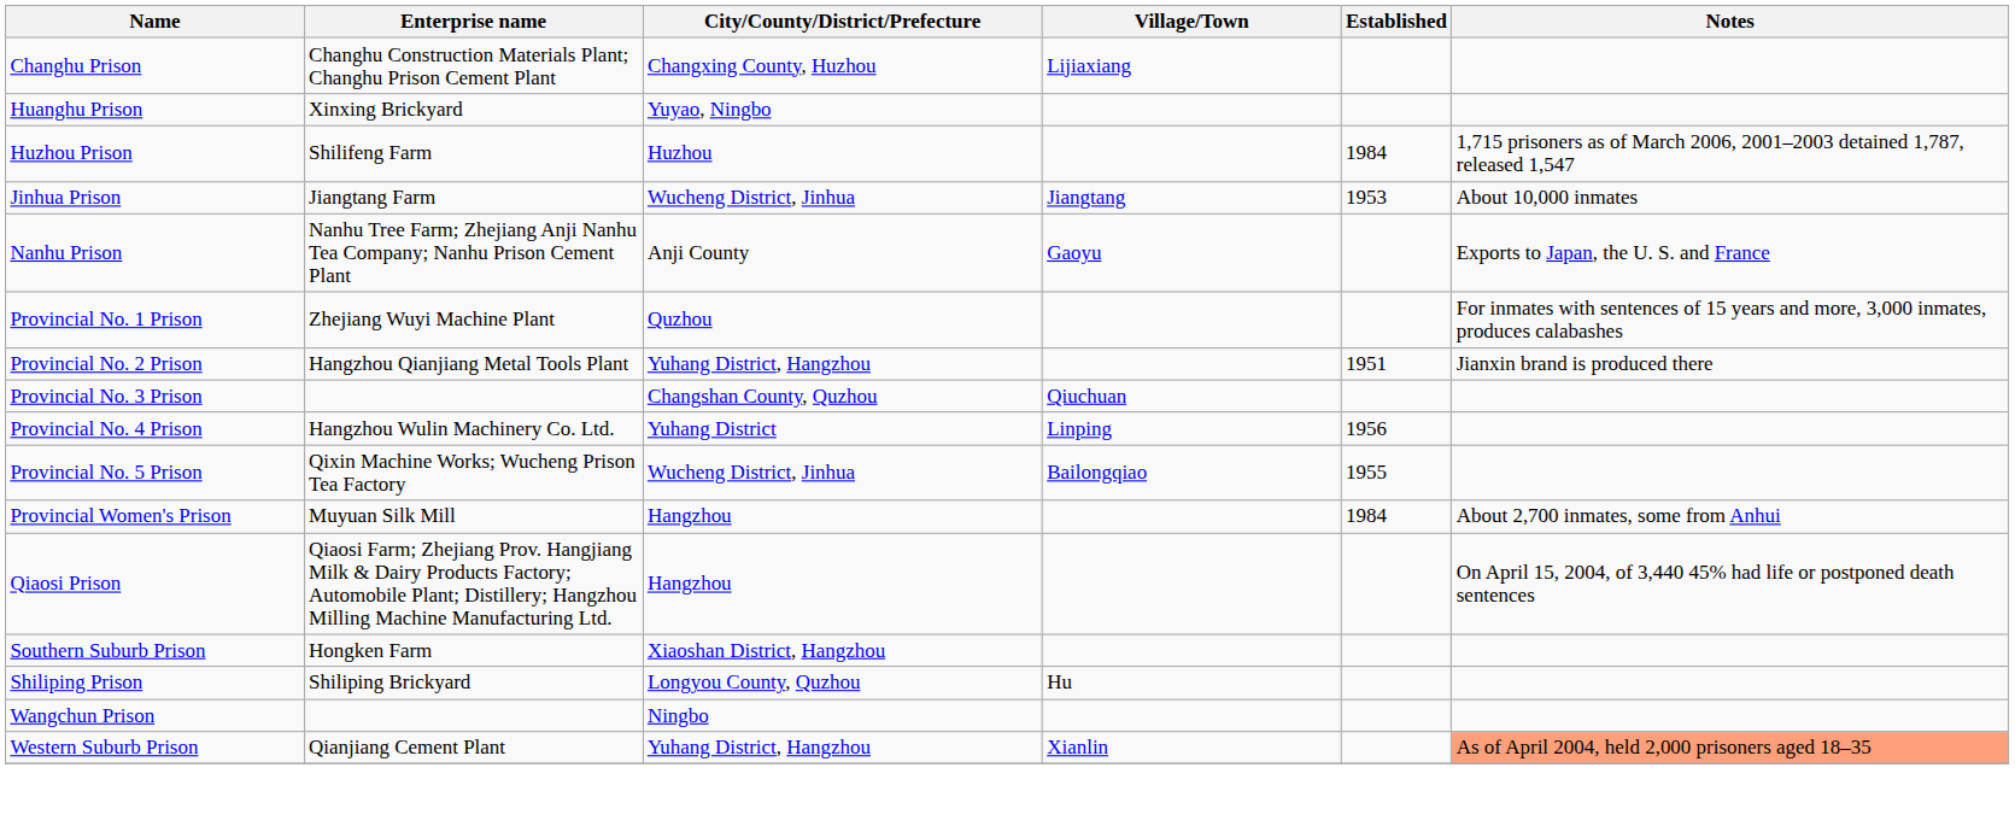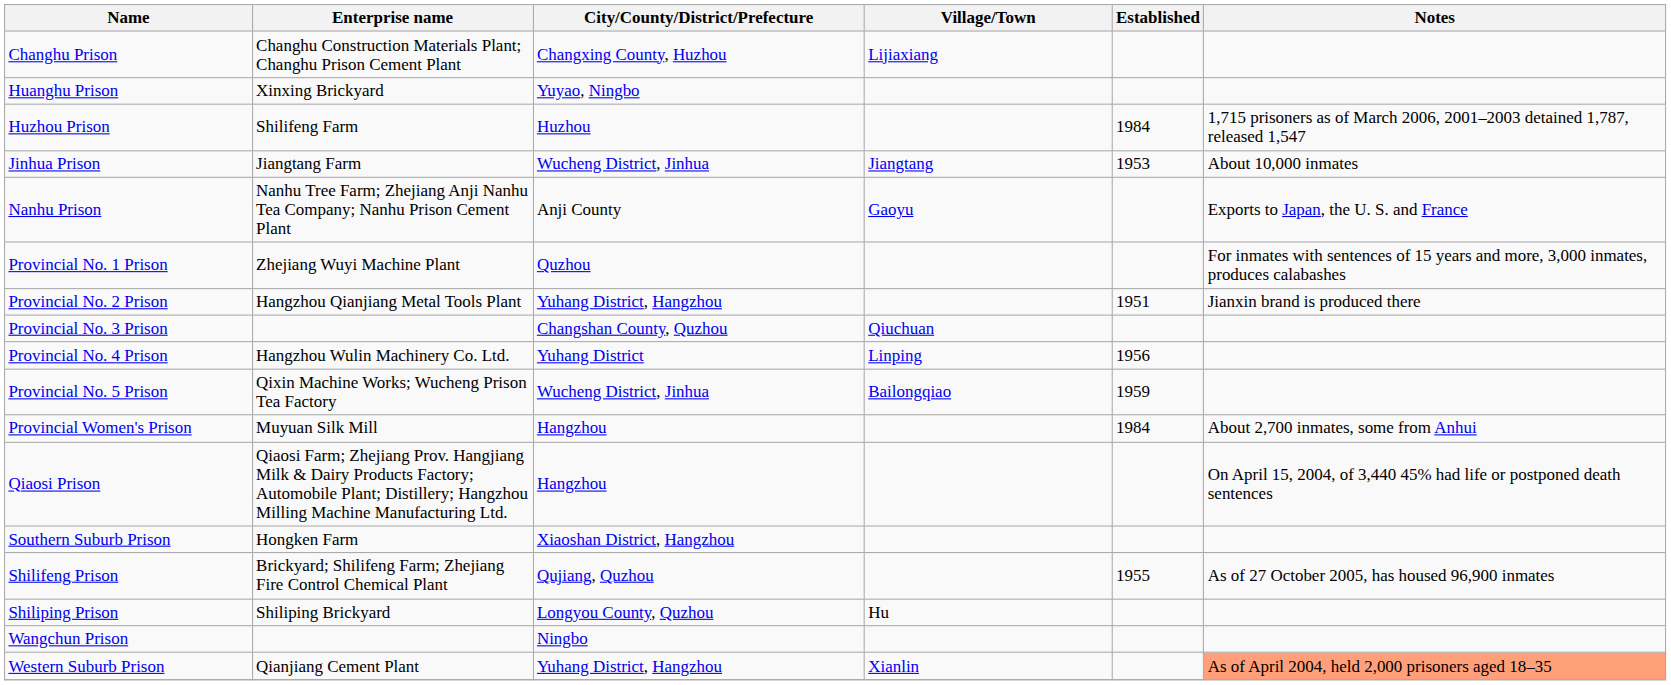 <table class="wikitable">
 <tr>
 <th width=15%>Name</th>
 <th width=17%>Enterprise name</th>
 <th width=20%>City/County/District/Prefecture</th>
 <th width=15%>Village/Town</th>
 <th width=5%>Established</th>
 <th width=28%>Notes</th>
 </tr>
 <tr>
 <td><a href='#'>Changhu Prison</a></td>
 <td>Changhu Construction Materials Plant; Changhu Prison Cement Plant</td>
 <td><a href='#'>Changxing County</a>, <a href='#'>Huzhou</a></td>
 <td><a href='#'>Lijiaxiang</a></td>
 <td></td>
 <td></td>
 </tr>
 <tr>
 <td><a href='#'>Huanghu Prison</a></td>
 <td>Xinxing Brickyard</td>
 <td><a href='#'>Yuyao</a>, <a href='#'>Ningbo</a></td>
 <td></td>
 <td></td>
 <td></td>
 </tr>
 <tr>
 <td><a href='#'>Huzhou Prison</a></td>
 <td>Shilifeng Farm</td>
 <td><a href='#'>Huzhou</a></td>
 <td></td>
 <td>1984</td>
 <td>1,715 prisoners as of March 2006, 2001–2003 detained 1,787, released 1,547</td>
 </tr>
 <tr>
 <td><a href='#'>Jinhua Prison</a></td>
 <td>Jiangtang Farm</td>
 <td><a href='#'>Wucheng District</a>, <a href='#'>Jinhua</a></td>
 <td><a href='#'>Jiangtang</a></td>
 <td>1953</td>
 <td>About 10,000 inmates</td>
 </tr>
 <tr>
 <td><a href='#'>Nanhu Prison</a></td>
 <td>Nanhu Tree Farm; Zhejiang Anji Nanhu Tea Company; Nanhu Prison Cement Plant</td>
 <td>Anji County</td>
 <td><a href='#'>Gaoyu</a></td>
 <td></td>
 <td>Exports to <a href='#'>Japan</a>, the U. S. and <a href='#'>France</a></td>
 </tr>
 <tr>
 <td><a href='#'>Provincial No. 1 Prison</a></td>
 <td>Zhejiang Wuyi Machine Plant</td>
 <td><a href='#'>Quzhou</a></td>
 <td></td>
 <td></td>
 <td>For inmates with sentences of 15 years and more, 3,000 inmates, produces calabashes</td>
 </tr>
 <tr>
 <td><a href='#'>Provincial No. 2 Prison</a></td>
 <td>Hangzhou Qianjiang Metal Tools Plant</td>
 <td><a href='#'>Yuhang District</a>, <a href='#'>Hangzhou</a></td>
 <td></td>
 <td>1951</td>
 <td>Jianxin brand is produced there</td>
 </tr>
 <tr>
 <td><a href='#'>Provincial No. 3 Prison</a></td>
 <td></td>
 <td><a href='#'>Changshan County</a>, <a href='#'>Quzhou</a></td>
 <td><a href='#'>Qiuchuan</a></td>
 <td></td>
 <td></td>
 </tr>
 <tr>
 <td><a href='#'>Provincial No. 4 Prison</a></td>
 <td>Hangzhou Wulin Machinery Co. Ltd.</td>
 <td><a href='#'>Yuhang District</a></td>
 <td><a href='#'>Linping</a></td>
 <td>1956</td>
 <td></td>
 </tr>
 <tr>
 <td><a href='#'>Provincial No. 5 Prison</a></td>
 <td>Qixin Machine Works; Wucheng Prison Tea Factory</td>
 <td><a href='#'>Wucheng District</a>, <a href='#'>Jinhua</a></td>
 <td><a href='#'>Bailongqiao</a></td>
-<td>1955</td>
+<td>1959</td>
 <td></td>
 </tr>
 <tr>
 <td><a href='#'>Provincial Women's Prison</a></td>
 <td>Muyuan Silk Mill</td>
 <td><a href='#'>Hangzhou</a></td>
 <td></td>
 <td>1984</td>
 <td>About 2,700 inmates, some from <a href='#'>Anhui</a></td>
 </tr>
 <tr>
 <td><a href='#'>Qiaosi Prison</a></td>
 <td>Qiaosi Farm; Zhejiang Prov. Hangjiang Milk & Dairy Products Factory; Automobile Plant; Distillery; Hangzhou Milling Machine Manufacturing Ltd.</td>
 <td><a href='#'>Hangzhou</a></td>
 <td></td>
 <td></td>
 <td>On April 15, 2004, of 3,440 45% had life or postponed death sentences</td>
 </tr>
 <tr>
 <td><a href='#'>Southern Suburb Prison</a></td>
 <td>Hongken Farm</td>
 <td><a href='#'>Xiaoshan District</a>, <a href='#'>Hangzhou</a></td>
 <td></td>
 <td></td>
 <td></td>
+</tr>
+<tr>
+<td><a href='#'>Shilifeng Prison</a></td>
+<td>Brickyard; Shilifeng Farm; Zhejiang Fire Control Chemical Plant</td>
+<td><a href='#'>Qujiang</a>, <a href='#'>Quzhou</a></td>
+<td></td>
+<td>1955</td>
+<td>As of 27 October 2005, has housed 96,900 inmates</td>
 </tr>
 <tr>
 <td><a href='#'>Shiliping Prison</a></td>
 <td>Shiliping Brickyard</td>
 <td><a href='#'>Longyou County</a>, <a href='#'>Quzhou</a></td>
 <td>Hu</td>
 <td></td>
 <td></td>
 </tr>
 <tr>
 <td><a href='#'>Wangchun Prison</a></td>
 <td></td>
 <td><a href='#'>Ningbo</a></td>
 <td></td>
 <td></td>
 <td></td>
 </tr>
 <tr>
 <td><a href='#'>Western Suburb Prison</a></td>
 <td>Qianjiang Cement Plant</td>
 <td><a href='#'>Yuhang District</a>, <a href='#'>Hangzhou</a></td>
 <td><a href='#'>Xianlin</a></td>
 <td></td>
 <td style="background: lightsalmon;">As of April 2004, held 2,000 prisoners aged 18–35</td>
 </tr>
 <tr>
 </tr>
 </table>
